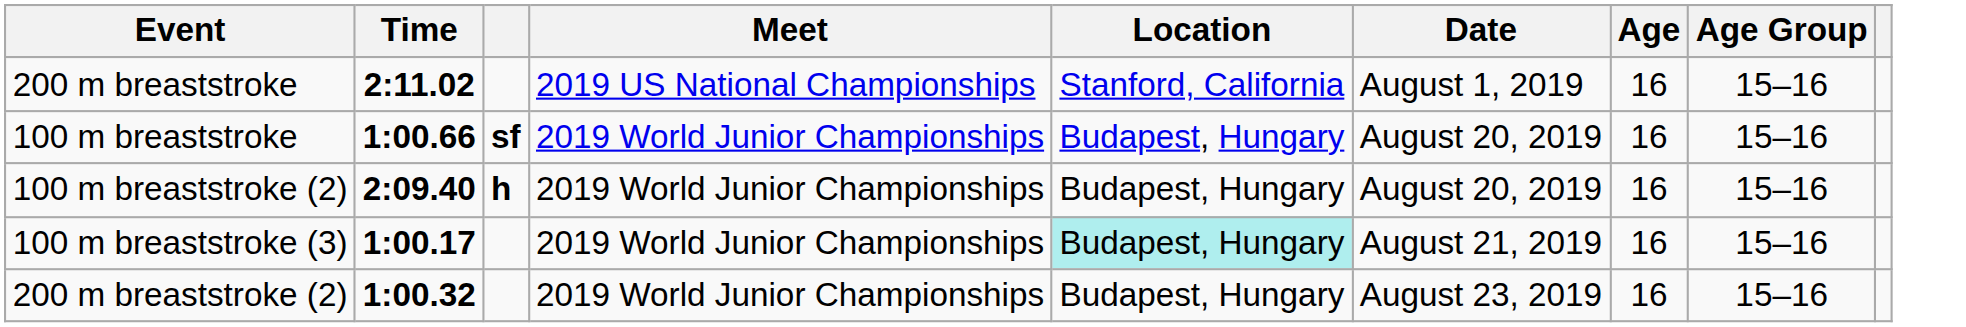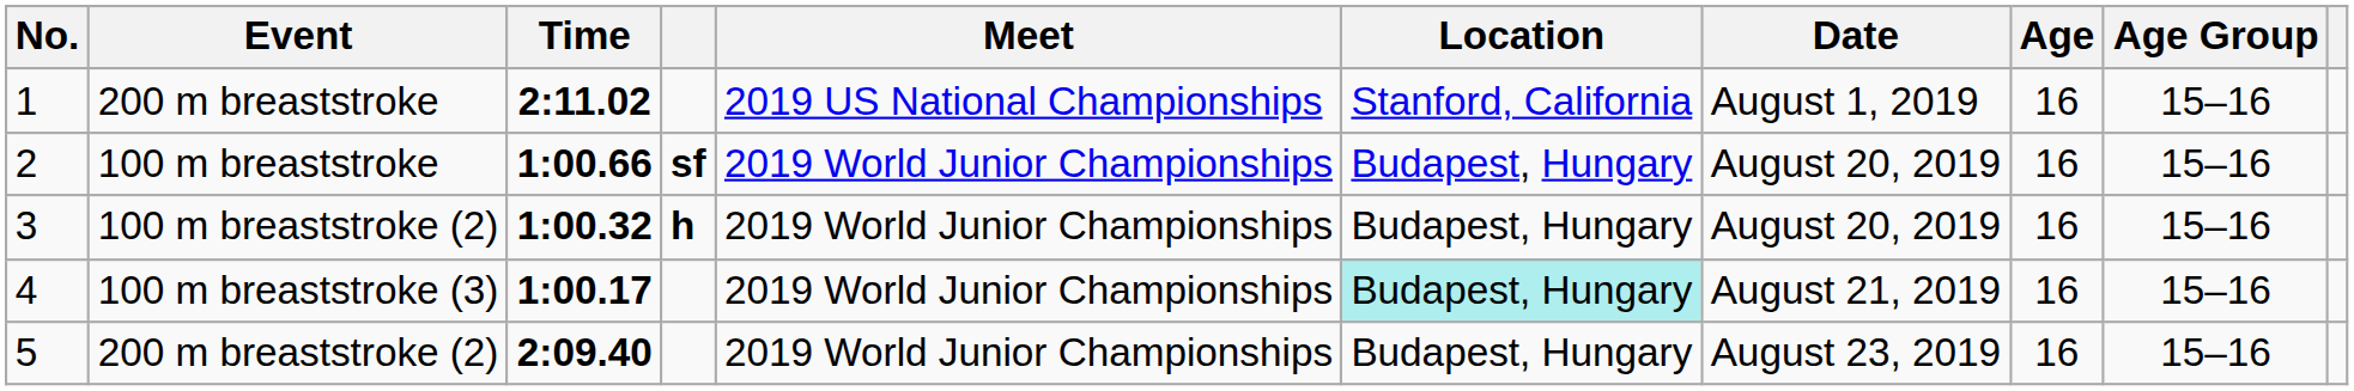 <table class="wikitable sortable">
 <tr>
+<th>No.</th>
 <th>Event</th>
 <th>Time</th>
 <th></th>
 <th>Meet</th>
 <th>Location</th>
 <th>Date</th>
 <th>Age</th>
 <th>Age Group</th>
 <th></th>
 </tr>
 <tr>
+<td>1</td>
 <td>200 m breaststroke</td>
 <td style="text-align:center;"><strong>2:11.02</strong></td>
 <td></td>
 <td><a href='#'>2019 US National Championships</a></td>
 <td><a href='#'>Stanford, California</a></td>
 <td>August 1, 2019</td>
 <td style="text-align:center;">16</td>
 <td style="text-align:center;">15–16</td>
 <td style="text-align:center;"></td>
 </tr>
 <tr>
+<td>2</td>
 <td>100 m breaststroke</td>
 <td style="text-align:center;"><strong>1:00.66</strong></td>
 <td><strong>sf</strong></td>
 <td><a href='#'>2019 World Junior Championships</a></td>
 <td><a href='#'>Budapest</a>, <a href='#'>Hungary</a></td>
 <td>August 20, 2019</td>
 <td style="text-align:center;">16</td>
 <td style="text-align:center;">15–16</td>
 <td style="text-align:center;"></td>
 </tr>
 <tr>
+<td>3</td>
 <td>100 m breaststroke (2)</td>
-<td style="text-align:center;"><strong>2:09.40</strong></td>
+<td style="text-align:center;"><strong>1:00.32</strong></td>
 <td><strong>h</strong></td>
 <td>2019 World Junior Championships</td>
 <td>Budapest, Hungary</td>
 <td>August 20, 2019</td>
 <td style="text-align:center;">16</td>
 <td style="text-align:center;">15–16</td>
 <td style="text-align:center;"></td>
 </tr>
 <tr>
+<td>4</td>
 <td>100 m breaststroke (3)</td>
 <td style="text-align:center;"><strong>1:00.17</strong></td>
 <td></td>
 <td>2019 World Junior Championships</td>
 <td style="background: paleturquoise;">Budapest, Hungary</td>
 <td>August 21, 2019</td>
 <td style="text-align:center;">16</td>
 <td style="text-align:center;">15–16</td>
 <td style="text-align:center;"></td>
 </tr>
 <tr>
+<td>5</td>
 <td>200 m breaststroke (2)</td>
-<td style="text-align:center;"><strong>1:00.32</strong></td>
+<td style="text-align:center;"><strong>2:09.40</strong></td>
 <td></td>
 <td>2019 World Junior Championships</td>
 <td>Budapest, Hungary</td>
 <td>August 23, 2019</td>
 <td style="text-align:center;">16</td>
 <td style="text-align:center;">15–16</td>
 <td style="text-align:center;"></td>
 </tr>
 </table>
